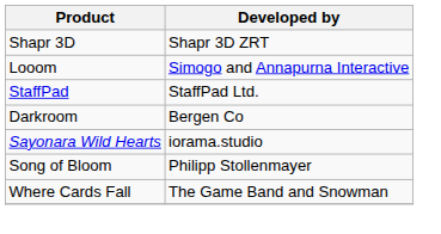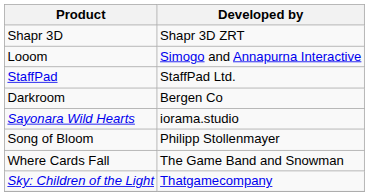 <table class="wikitable">
 <tr>
 <th>Product</th>
 <th>Developed by</th>
 </tr>
 <tr>
 <td>Shapr 3D</td>
 <td>Shapr 3D ZRT</td>
 </tr>
 <tr>
 <td>Looom</td>
 <td><a href='#'>Simogo</a> and <a href='#'>Annapurna Interactive</a></td>
 </tr>
 <tr>
 <td><a href='#'>StaffPad</a></td>
 <td>StaffPad Ltd.</td>
 </tr>
 <tr>
 <td>Darkroom</td>
 <td>Bergen Co</td>
 </tr>
 <tr>
 <td><em><a href='#'>Sayonara Wild Hearts</a></em></td>
 <td>iorama.studio</td>
 </tr>
 <tr>
 <td>Song of Bloom</td>
 <td>Philipp Stollenmayer</td>
 </tr>
 <tr>
 <td>Where Cards Fall</td>
 <td>The Game Band and Snowman</td>
 </tr>
 <tr>
+<td><em><a href='#'>Sky: Children of the Light</a></em></td>
+<td><a href='#'>Thatgamecompany</a></td>
+</tr>
+<tr>
 </tr>
 </table>
